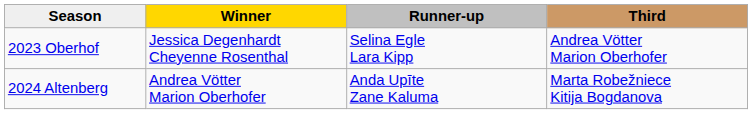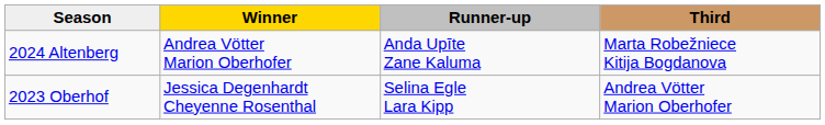 <table class="wikitable sortable" style="width:800px;">
 <tr>
 <th style="width:19%; background:#efefef;">Season</th>
 <th style="width:27%; background:gold">Winner</th>
 <th style="width:27%; background:silver">Runner-up</th>
 <th style="width:27%; background:#CC9966">Third</th>
 </tr>
 <tr>
+<td><a href='#'>2024 Altenberg</a></td>
+<td><a href='#'>Andrea Vötter</a><br><a href='#'>Marion Oberhofer</a><br></td>
+<td><a href='#'>Anda Upīte</a><br><a href='#'>Zane Kaluma</a><br></td>
+<td><a href='#'>Marta Robežniece</a><br><a href='#'>Kitija Bogdanova</a><br></td>
+</tr>
+<tr>
 <td><a href='#'>2023 Oberhof</a></td>
 <td><a href='#'>Jessica Degenhardt</a><br><a href='#'>Cheyenne Rosenthal</a><br></td>
 <td><a href='#'>Selina Egle</a><br><a href='#'>Lara Kipp</a><br></td>
 <td><a href='#'>Andrea Vötter</a><br><a href='#'>Marion Oberhofer</a><br></td>
 </tr>
-<tr>
-<td><a href='#'>2024 Altenberg</a></td>
-<td><a href='#'>Andrea Vötter</a><br><a href='#'>Marion Oberhofer</a><br></td>
-<td><a href='#'>Anda Upīte</a><br><a href='#'>Zane Kaluma</a><br></td>
-<td><a href='#'>Marta Robežniece</a><br><a href='#'>Kitija Bogdanova</a><br></td>
-</tr>
 </table>
